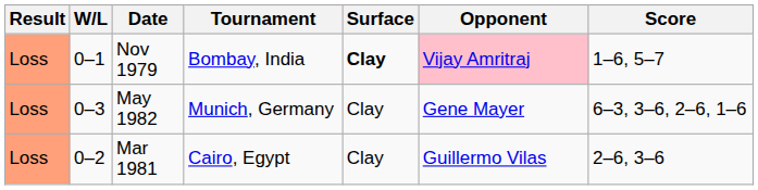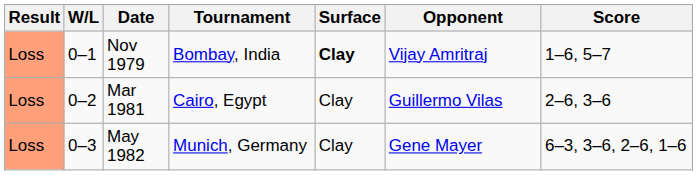 <table class="sortable wikitable">
 <tr>
 <th>Result</th>
 <th>W/L</th>
 <th style="width:55px">Date</th>
 <th style="width:130px">Tournament</th>
 <th style="width:50px">Surface</th>
 <th style="width:140px">Opponent</th>
 <th style="width:135px" class="unsortable">Score</th>
 </tr>
 <tr>
 <td style="background:#ffa07a;">Loss</td>
 <td>0–1</td>
 <td>Nov 1979</td>
 <td><a href='#'>Bombay</a>, India</td>
 <td><strong>Clay</strong></td>
-<td style="background: pink;"> <a href='#'>Vijay Amritraj</a></td>
+<td> <a href='#'>Vijay Amritraj</a></td>
 <td>1–6, 5–7</td>
+</tr>
+<tr>
+<td style="background:#ffa07a;">Loss</td>
+<td>0–2</td>
+<td>Mar 1981</td>
+<td><a href='#'>Cairo</a>, Egypt</td>
+<td>Clay</td>
+<td> <a href='#'>Guillermo Vilas</a></td>
+<td>2–6, 3–6</td>
 </tr>
 <tr>
 <td style="background:#ffa07a;">Loss</td>
 <td>0–3</td>
 <td>May 1982</td>
 <td><a href='#'>Munich</a>, Germany</td>
 <td>Clay</td>
 <td> <a href='#'>Gene Mayer</a></td>
 <td>6–3, 3–6, 2–6, 1–6</td>
 </tr>
-<tr>
-<td style="background:#ffa07a;">Loss</td>
-<td>0–2</td>
-<td>Mar 1981</td>
-<td><a href='#'>Cairo</a>, Egypt</td>
-<td>Clay</td>
-<td> <a href='#'>Guillermo Vilas</a></td>
-<td>2–6, 3–6</td>
-</tr>
 </table>
